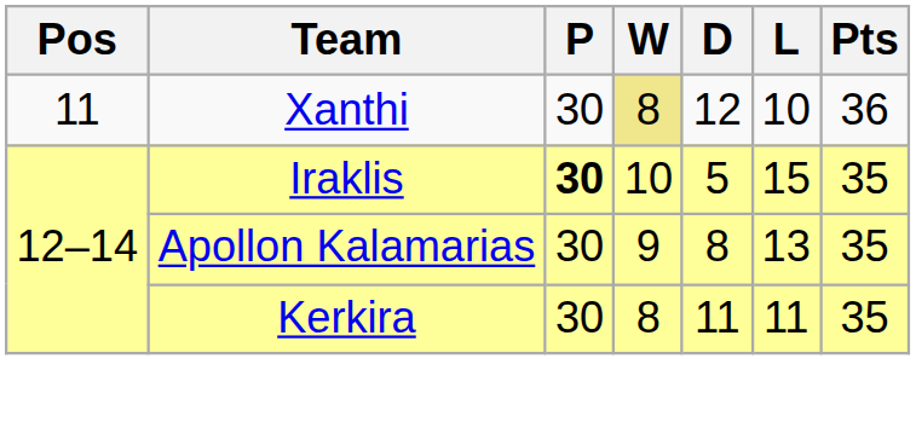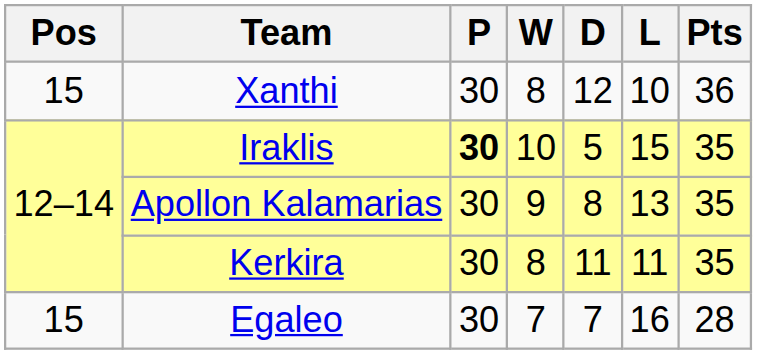 <table class="wikitable" style="text-align: center;">
 <tr>
 <th>Pos</th>
 <th>Team</th>
 <th>P</th>
 <th>W</th>
 <th>D</th>
 <th>L</th>
 <th>Pts</th>
 </tr>
 <tr>
-<td>11</td>
+<td>15</td>
 <td><a href='#'>Xanthi</a></td>
 <td>30</td>
-<td style="background: khaki;">8</td>
+<td>8</td>
 <td>12</td>
 <td>10</td>
 <td>36</td>
 </tr>
 <tr style="background: #FFFF99;">
 <td rowspan="3">12–14</td>
 <td><a href='#'>Iraklis</a></td>
 <td><strong>30</strong></td>
 <td>10</td>
 <td>5</td>
 <td>15</td>
 <td>35</td>
 </tr>
 <tr style="background: #FFFF99;">
 <td><a href='#'>Apollon Kalamarias</a></td>
 <td>30</td>
 <td>9</td>
 <td>8</td>
 <td>13</td>
 <td>35</td>
 </tr>
 <tr style="background: #FFFF99;">
 <td><a href='#'>Kerkira</a></td>
 <td>30</td>
 <td>8</td>
 <td>11</td>
 <td>11</td>
 <td>35</td>
 </tr>
+<tr>
+<td>15</td>
+<td><a href='#'>Egaleo</a></td>
+<td>30</td>
+<td>7</td>
+<td>7</td>
+<td>16</td>
+<td>28</td>
+</tr>
 </table>
